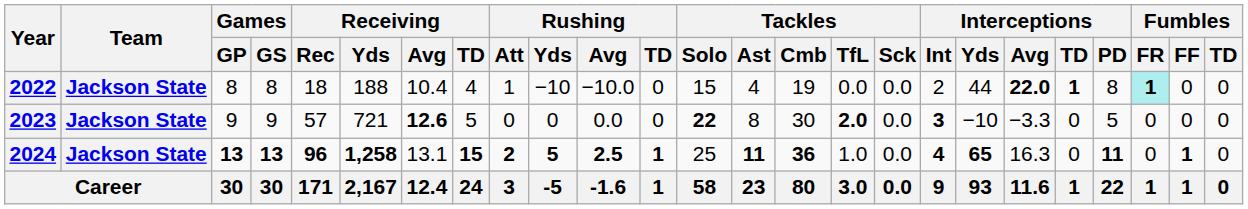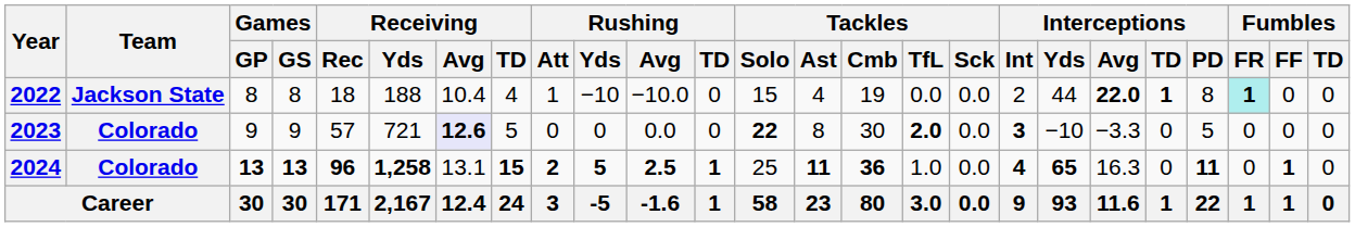 <table class="wikitable" style="text-align:center;">
 <tr>
 <th rowspan="2">Year</th>
 <th rowspan="2">Team</th>
 <th colspan="2">Games</th>
 <th colspan="4">Receiving</th>
 <th colspan="4">Rushing</th>
 <th colspan="5">Tackles</th>
 <th colspan="5">Interceptions</th>
 <th colspan="3">Fumbles</th>
 </tr>
 <tr>
 <th>GP</th>
 <th>GS</th>
 <th>Rec</th>
 <th>Yds</th>
 <th>Avg</th>
 <th>TD</th>
 <th>Att</th>
 <th>Yds</th>
 <th>Avg</th>
 <th>TD</th>
 <th>Solo</th>
 <th>Ast</th>
 <th>Cmb</th>
 <th>TfL</th>
 <th>Sck</th>
 <th>Int</th>
 <th>Yds</th>
 <th>Avg</th>
 <th>TD</th>
 <th>PD</th>
 <th>FR</th>
 <th>FF</th>
 <th>TD</th>
 </tr>
 <tr>
 <th><a href='#'>2022</a></th>
 <th><a href='#'>Jackson State</a></th>
 <td>8</td>
 <td>8</td>
 <td>18</td>
 <td>188</td>
 <td>10.4</td>
 <td>4</td>
 <td>1</td>
 <td>−10</td>
 <td>−10.0</td>
 <td>0</td>
 <td>15</td>
 <td>4</td>
 <td>19</td>
 <td>0.0</td>
 <td>0.0</td>
 <td>2</td>
 <td>44</td>
 <td><strong>22.0</strong></td>
 <td><strong>1</strong></td>
 <td>8</td>
 <td style="background: paleturquoise;"><strong>1</strong></td>
 <td>0</td>
 <td>0</td>
 </tr>
 <tr>
 <th><a href='#'>2023</a></th>
-<th><a href='#'>Jackson State</a></th>
+<th><a href='#'>Colorado</a></th>
 <td>9</td>
 <td>9</td>
 <td>57</td>
 <td>721</td>
-<td><strong>12.6</strong></td>
+<td style="background: lavender;"><strong>12.6</strong></td>
 <td>5</td>
 <td>0</td>
 <td>0</td>
 <td>0.0</td>
 <td>0</td>
 <td><strong>22</strong></td>
 <td>8</td>
 <td>30</td>
 <td><strong>2.0</strong></td>
 <td>0.0</td>
 <td><strong>3</strong></td>
 <td>−10</td>
 <td>−3.3</td>
 <td>0</td>
 <td>5</td>
 <td>0</td>
 <td>0</td>
 <td>0</td>
 </tr>
 <tr>
 <th><a href='#'>2024</a></th>
-<th><a href='#'>Jackson State</a></th>
+<th><a href='#'>Colorado</a></th>
 <td><strong>13</strong></td>
 <td><strong>13</strong></td>
 <td><strong>96</strong></td>
 <td><strong>1,258</strong></td>
 <td>13.1</td>
 <td><strong>15</strong></td>
 <td><strong>2</strong></td>
 <td><strong>5</strong></td>
 <td><strong>2.5</strong></td>
 <td><strong>1</strong></td>
 <td>25</td>
 <td><strong>11</strong></td>
 <td><strong>36</strong></td>
 <td>1.0</td>
 <td>0.0</td>
 <td><strong>4</strong></td>
 <td><strong>65</strong></td>
 <td>16.3</td>
 <td>0</td>
 <td><strong>11</strong></td>
 <td>0</td>
 <td><strong>1</strong></td>
 <td>0</td>
 </tr>
 <tr>
 <th colspan="2">Career</th>
 <th>30</th>
 <th>30</th>
 <th>171</th>
 <th>2,167</th>
 <th>12.4</th>
 <th>24</th>
 <th>3</th>
 <th>-5</th>
 <th>-1.6</th>
 <th>1</th>
 <th>58</th>
 <th>23</th>
 <th>80</th>
 <th>3.0</th>
 <th>0.0</th>
 <th>9</th>
 <th>93</th>
 <th>11.6</th>
 <th>1</th>
 <th>22</th>
 <th>1</th>
 <th>1</th>
 <th>0</th>
 </tr>
 </table>
